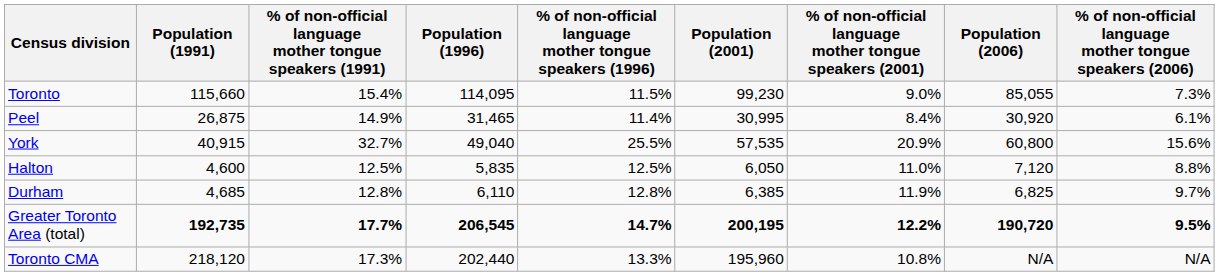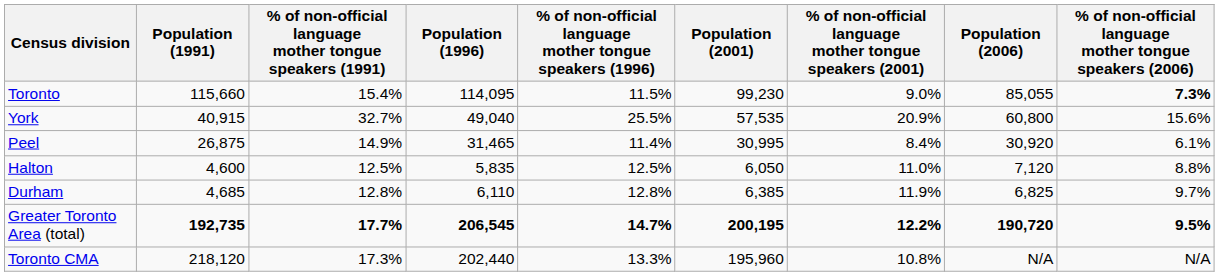 <table class="wikitable sortable">
 <tr>
 <th>Census division</th>
 <th>Population (1991)</th>
 <th>% of non-official language<br>mother tongue speakers (1991)</th>
 <th>Population (1996)</th>
 <th>% of non-official language<br>mother tongue speakers (1996)</th>
 <th>Population (2001)</th>
 <th>% of non-official language<br>mother tongue speakers (2001)</th>
 <th>Population (2006)</th>
 <th>% of non-official language<br>mother tongue speakers (2006)</th>
 </tr>
 <tr>
 <td><a href='#'>Toronto</a></td>
 <td align="right">115,660</td>
 <td align="right">15.4%</td>
 <td align="right">114,095</td>
 <td align="right">11.5%</td>
 <td align="right">99,230</td>
 <td align="right">9.0%</td>
 <td align="right">85,055</td>
-<td align="right">7.3%</td>
+<td align="right"><strong>7.3%</strong></td>
+</tr>
+<tr>
+<td><a href='#'>York</a></td>
+<td align="right">40,915</td>
+<td align="right">32.7%</td>
+<td align="right">49,040</td>
+<td align="right">25.5%</td>
+<td align="right">57,535</td>
+<td align="right">20.9%</td>
+<td align="right">60,800</td>
+<td align="right">15.6%</td>
 </tr>
 <tr>
 <td><a href='#'>Peel</a></td>
 <td align="right">26,875</td>
 <td align="right">14.9%</td>
 <td align="right">31,465</td>
 <td align="right">11.4%</td>
 <td align="right">30,995</td>
 <td align="right">8.4%</td>
 <td align="right">30,920</td>
 <td align="right">6.1%</td>
-</tr>
-<tr>
-<td><a href='#'>York</a></td>
-<td align="right">40,915</td>
-<td align="right">32.7%</td>
-<td align="right">49,040</td>
-<td align="right">25.5%</td>
-<td align="right">57,535</td>
-<td align="right">20.9%</td>
-<td align="right">60,800</td>
-<td align="right">15.6%</td>
 </tr>
 <tr>
 <td><a href='#'>Halton</a></td>
 <td align="right">4,600</td>
 <td align="right">12.5%</td>
 <td align="right">5,835</td>
 <td align="right">12.5%</td>
 <td align="right">6,050</td>
 <td align="right">11.0%</td>
 <td align="right">7,120</td>
 <td align="right">8.8%</td>
 </tr>
 <tr>
 <td><a href='#'>Durham</a></td>
 <td align="right">4,685</td>
 <td align="right">12.8%</td>
 <td align="right">6,110</td>
 <td align="right">12.8%</td>
 <td align="right">6,385</td>
 <td align="right">11.9%</td>
 <td align="right">6,825</td>
 <td align="right">9.7%</td>
 </tr>
 <tr>
 <td><a href='#'>Greater Toronto Area</a> (total)</td>
 <td align="right"><strong>192,735</strong></td>
 <td align="right"><strong>17.7%</strong></td>
 <td align="right"><strong>206,545</strong></td>
 <td align="right"><strong>14.7%</strong></td>
 <td align="right"><strong>200,195</strong></td>
 <td align="right"><strong>12.2%</strong></td>
 <td align="right"><strong>190,720</strong></td>
 <td align="right"><strong>9.5%</strong></td>
 </tr>
 <tr>
 <td><a href='#'>Toronto CMA</a></td>
 <td align="right">218,120</td>
 <td align="right">17.3%</td>
 <td align="right">202,440</td>
 <td align="right">13.3%</td>
 <td align="right">195,960</td>
 <td align="right">10.8%</td>
 <td align="right">N/A</td>
 <td align="right">N/A</td>
 </tr>
 </table>
